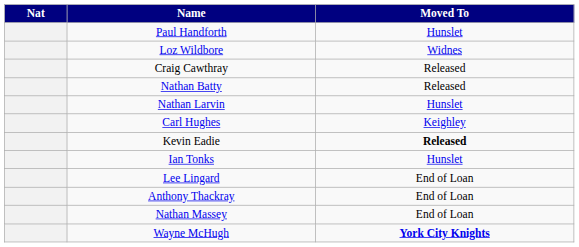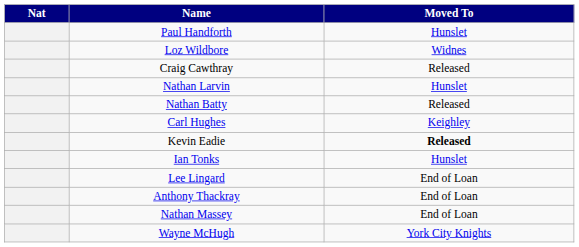 <table class="wikitable" style=text-align:center; width=50%>
 <tr>
 <th scope=col style="background:navy; color:white">Nat</th>
 <th scope=col style="background:navy; color:white">Name</th>
 <th scope=col style="background:navy; color:white;">Moved To</th>
 </tr>
 <tr>
 <th scope=row></th>
 <td><a href='#'>Paul Handforth</a></td>
 <td><a href='#'>Hunslet</a></td>
 </tr>
 <tr>
 <th scope=row></th>
 <td><a href='#'>Loz Wildbore</a></td>
 <td><a href='#'>Widnes</a></td>
 </tr>
 <tr>
 <th scope=row></th>
 <td>Craig Cawthray</td>
 <td>Released</td>
 </tr>
 <tr>
 <th scope=row></th>
-<td><a href='#'>Nathan Batty</a></td>
-<td>Released</td>
+<td><a href='#'>Nathan Larvin</a></td>
+<td><a href='#'>Hunslet</a></td>
 </tr>
 <tr>
 <th scope=row></th>
-<td><a href='#'>Nathan Larvin</a></td>
-<td><a href='#'>Hunslet</a></td>
+<td><a href='#'>Nathan Batty</a></td>
+<td>Released</td>
 </tr>
 <tr>
 <th scope=row></th>
 <td><a href='#'>Carl Hughes</a></td>
 <td><a href='#'>Keighley</a></td>
 </tr>
 <tr>
 <th scope=row></th>
 <td>Kevin Eadie</td>
 <td><strong>Released</strong></td>
 </tr>
 <tr>
 <th scope=row></th>
 <td><a href='#'>Ian Tonks</a></td>
 <td><a href='#'>Hunslet</a></td>
 </tr>
 <tr>
 <th scope=row></th>
 <td><a href='#'>Lee Lingard</a></td>
 <td>End of Loan</td>
 </tr>
 <tr>
 <th scope=row></th>
 <td><a href='#'>Anthony Thackray</a></td>
 <td>End of Loan</td>
 </tr>
 <tr>
 <th scope=row></th>
 <td><a href='#'>Nathan Massey</a></td>
 <td>End of Loan</td>
 </tr>
 <tr>
 <th scope=row></th>
 <td><a href='#'>Wayne McHugh</a></td>
-<td><strong><a href='#'>York City Knights</a></strong></td>
+<td><a href='#'>York City Knights</a></td>
 </tr>
 </table>
